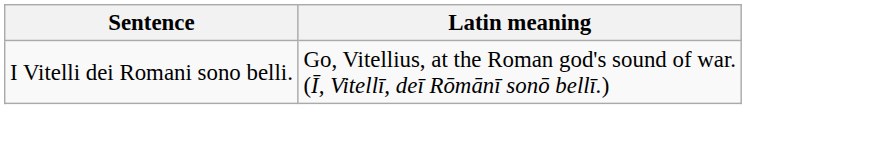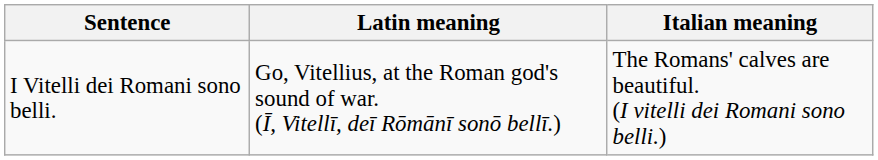 <table class="wikitable">
 <tr>
 <th>Sentence</th>
 <th>Latin meaning</th>
+<th>Italian meaning</th>
 </tr>
 <tr>
 <td>I Vitelli dei Romani sono belli.</td>
 <td>Go, Vitellius, at the Roman god's sound of war.<br>(<em>Ī, Vitellī, deī Rōmānī sonō bellī.</em>)</td>
+<td>The Romans' calves are beautiful.<br>(<em>I vitelli dei Romani sono belli.</em>)</td>
 </tr>
 </table>
